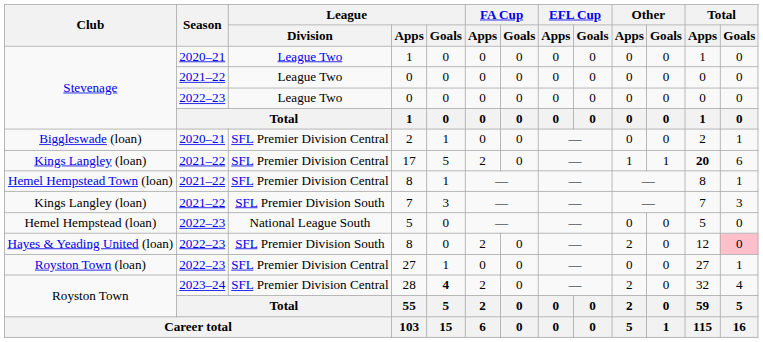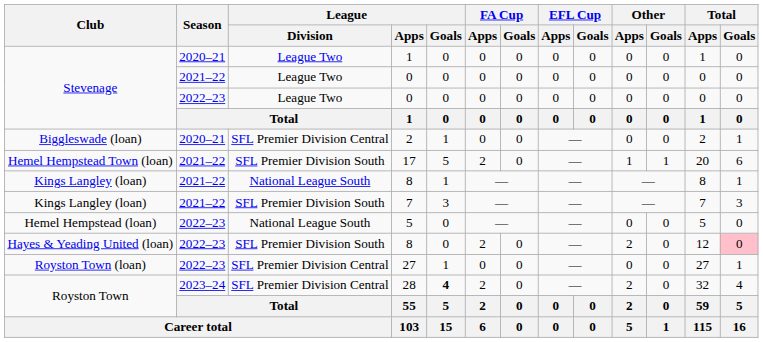 <table class="wikitable" style="text-align:center">
 <tr>
 <th rowspan="2">Club</th>
 <th rowspan="2">Season</th>
 <th colspan="3">League</th>
 <th colspan="2"><a href='#'>FA Cup</a></th>
 <th colspan="2"><a href='#'>EFL Cup</a></th>
 <th colspan="2">Other</th>
 <th colspan="2">Total</th>
 </tr>
 <tr>
 <th>Division</th>
 <th>Apps</th>
 <th>Goals</th>
 <th>Apps</th>
 <th>Goals</th>
 <th>Apps</th>
 <th>Goals</th>
 <th>Apps</th>
 <th>Goals</th>
 <th>Apps</th>
 <th>Goals</th>
 </tr>
 <tr>
 <td rowspan="4"><a href='#'>Stevenage</a></td>
 <td><a href='#'>2020–21</a></td>
 <td><a href='#'>League Two</a></td>
 <td>1</td>
 <td>0</td>
 <td>0</td>
 <td>0</td>
 <td>0</td>
 <td>0</td>
 <td>0</td>
 <td>0</td>
 <td>1</td>
 <td>0</td>
 </tr>
 <tr>
 <td><a href='#'>2021–22</a></td>
 <td>League Two</td>
 <td>0</td>
 <td>0</td>
 <td>0</td>
 <td>0</td>
 <td>0</td>
 <td>0</td>
 <td>0</td>
 <td>0</td>
 <td>0</td>
 <td>0</td>
 </tr>
 <tr>
 <td><a href='#'>2022–23</a></td>
 <td>League Two</td>
 <td>0</td>
 <td>0</td>
 <td>0</td>
 <td>0</td>
 <td>0</td>
 <td>0</td>
 <td>0</td>
 <td>0</td>
 <td>0</td>
 <td>0</td>
 </tr>
 <tr>
 <th colspan="2">Total</th>
 <th>1</th>
 <th>0</th>
 <th>0</th>
 <th>0</th>
 <th>0</th>
 <th>0</th>
 <th>0</th>
 <th>0</th>
 <th>1</th>
 <th>0</th>
 </tr>
 <tr>
 <td><a href='#'>Biggleswade</a> (loan)</td>
 <td><a href='#'>2020–21</a></td>
 <td><a href='#'>SFL</a> Premier Division Central</td>
 <td>2</td>
 <td>1</td>
 <td>0</td>
 <td>0</td>
 <td colspan="2">—</td>
 <td>0</td>
 <td>0</td>
 <td>2</td>
 <td>1</td>
 </tr>
 <tr>
-<td><a href='#'>Kings Langley</a> (loan)</td>
+<td><a href='#'>Hemel Hempstead Town</a> (loan)</td>
 <td><a href='#'>2021–22</a></td>
-<td><a href='#'>SFL</a> Premier Division Central</td>
+<td><a href='#'>SFL</a> Premier Division South</td>
 <td>17</td>
 <td>5</td>
 <td>2</td>
 <td>0</td>
 <td colspan="2">—</td>
 <td>1</td>
 <td>1</td>
-<td><strong>20</strong></td>
+<td>20</td>
 <td>6</td>
 </tr>
 <tr>
-<td><a href='#'>Hemel Hempstead Town</a> (loan)</td>
+<td><a href='#'>Kings Langley</a> (loan)</td>
 <td><a href='#'>2021–22</a></td>
-<td><a href='#'>SFL</a> Premier Division Central</td>
+<td><a href='#'>National League South</a></td>
 <td>8</td>
 <td>1</td>
 <td colspan="2">—</td>
 <td colspan="2">—</td>
 <td colspan="2">—</td>
 <td>8</td>
 <td>1</td>
 </tr>
 <tr>
 <td>Kings Langley (loan)</td>
 <td><a href='#'>2021–22</a></td>
 <td><a href='#'>SFL</a> Premier Division South</td>
 <td>7</td>
 <td>3</td>
 <td colspan="2">—</td>
 <td colspan="2">—</td>
 <td colspan="2">—</td>
 <td>7</td>
 <td>3</td>
 </tr>
 <tr>
 <td>Hemel Hempstead (loan)</td>
 <td><a href='#'>2022–23</a></td>
 <td>National League South</td>
 <td>5</td>
 <td>0</td>
 <td colspan="2">—</td>
 <td colspan="2">—</td>
 <td>0</td>
 <td>0</td>
 <td>5</td>
 <td>0</td>
 </tr>
 <tr>
 <td><a href='#'>Hayes & Yeading United</a> (loan)</td>
 <td><a href='#'>2022–23</a></td>
 <td><a href='#'>SFL</a> Premier Division South</td>
 <td>8</td>
 <td>0</td>
 <td>2</td>
 <td>0</td>
 <td colspan="2">—</td>
 <td>2</td>
 <td>0</td>
 <td>12</td>
 <td style="background: pink;">0</td>
 </tr>
 <tr>
 <td><a href='#'>Royston Town</a> (loan)</td>
 <td><a href='#'>2022–23</a></td>
 <td><a href='#'>SFL</a> Premier Division Central</td>
 <td>27</td>
 <td>1</td>
 <td>0</td>
 <td>0</td>
 <td colspan="2">—</td>
 <td>0</td>
 <td>0</td>
 <td>27</td>
 <td>1</td>
 </tr>
 <tr>
 <td rowspan="2">Royston Town</td>
 <td><a href='#'>2023–24</a></td>
 <td><a href='#'>SFL</a> Premier Division Central</td>
 <td>28</td>
 <td><strong>4</strong></td>
 <td>2</td>
 <td>0</td>
 <td colspan="2">—</td>
 <td>2</td>
 <td>0</td>
 <td>32</td>
 <td>4</td>
 </tr>
 <tr>
 <th colspan="2">Total</th>
 <th>55</th>
 <th>5</th>
 <th>2</th>
 <th>0</th>
 <th>0</th>
 <th>0</th>
 <th>2</th>
 <th>0</th>
 <th>59</th>
 <th>5</th>
 </tr>
 <tr>
 <th colspan="3">Career total</th>
 <th>103</th>
 <th>15</th>
 <th>6</th>
 <th>0</th>
 <th>0</th>
 <th>0</th>
 <th>5</th>
 <th>1</th>
 <th>115</th>
 <th>16</th>
 </tr>
 </table>
